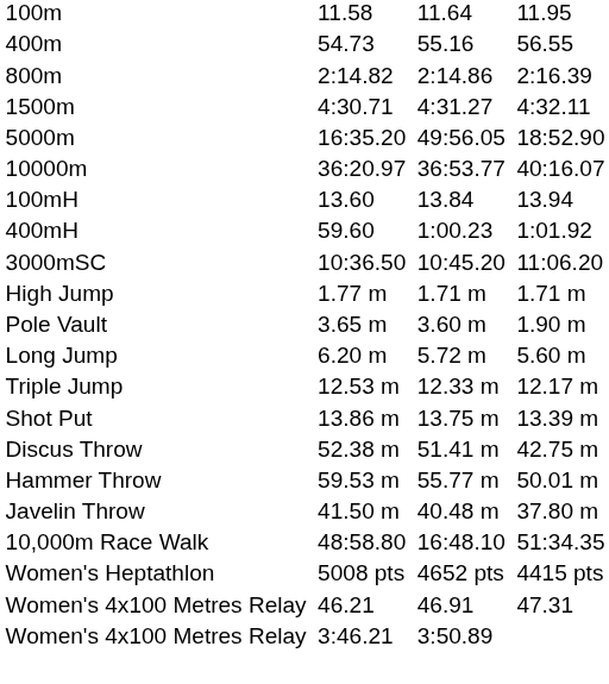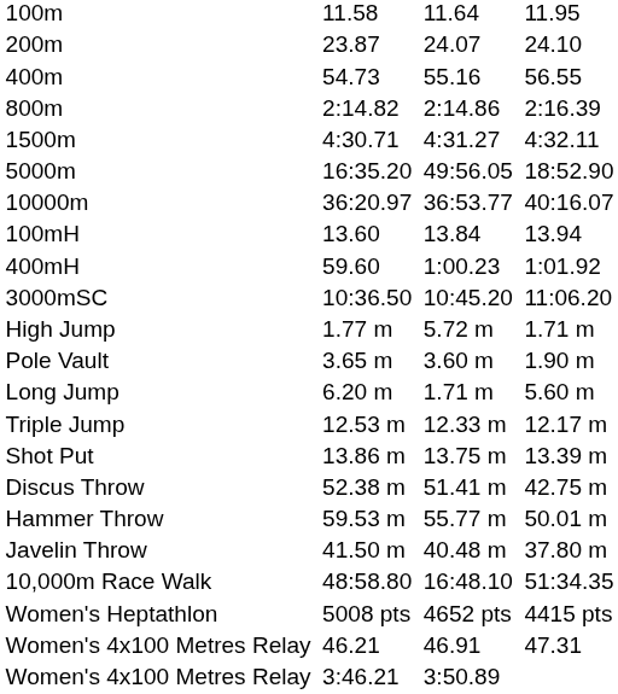 <table>
 <tr>
 <td>100m</td>
 <td></td>
 <td>11.58</td>
 <td></td>
 <td>11.64</td>
 <td></td>
 <td>11.95</td>
+</tr>
+<tr>
+<td>200m</td>
+<td></td>
+<td>23.87</td>
+<td></td>
+<td>24.07</td>
+<td></td>
+<td>24.10</td>
 </tr>
 <tr>
 <td>400m</td>
 <td></td>
 <td>54.73</td>
 <td></td>
 <td>55.16</td>
 <td></td>
 <td>56.55</td>
 </tr>
 <tr>
 <td>800m</td>
 <td></td>
 <td>2:14.82</td>
 <td></td>
 <td>2:14.86</td>
 <td></td>
 <td>2:16.39</td>
 </tr>
 <tr>
 <td>1500m</td>
 <td></td>
 <td>4:30.71</td>
 <td></td>
 <td>4:31.27</td>
 <td></td>
 <td>4:32.11</td>
 </tr>
 <tr>
 <td>5000m</td>
 <td></td>
 <td>16:35.20</td>
 <td></td>
 <td>49:56.05</td>
 <td></td>
 <td>18:52.90</td>
 </tr>
 <tr>
 <td>10000m</td>
 <td></td>
 <td>36:20.97</td>
 <td></td>
 <td>36:53.77</td>
 <td></td>
 <td>40:16.07</td>
 </tr>
 <tr>
 <td>100mH</td>
 <td></td>
 <td>13.60</td>
 <td></td>
 <td>13.84</td>
 <td></td>
 <td>13.94</td>
 </tr>
 <tr>
 <td>400mH</td>
 <td></td>
 <td>59.60</td>
 <td></td>
 <td>1:00.23</td>
 <td></td>
 <td>1:01.92</td>
 </tr>
 <tr>
 <td>3000mSC</td>
 <td></td>
 <td>10:36.50</td>
 <td></td>
 <td>10:45.20</td>
 <td></td>
 <td>11:06.20</td>
 </tr>
 <tr>
 <td>High Jump</td>
 <td></td>
 <td>1.77 m</td>
 <td></td>
-<td>1.71 m</td>
+<td>5.72 m</td>
 <td></td>
 <td>1.71 m</td>
 </tr>
 <tr>
 <td>Pole Vault</td>
 <td></td>
 <td>3.65 m</td>
 <td></td>
 <td>3.60 m</td>
 <td></td>
 <td>1.90 m</td>
 </tr>
 <tr>
 <td>Long Jump</td>
 <td></td>
 <td>6.20 m</td>
 <td></td>
-<td>5.72 m</td>
+<td>1.71 m</td>
 <td></td>
 <td>5.60 m</td>
 </tr>
 <tr>
 <td>Triple Jump</td>
 <td></td>
 <td>12.53 m</td>
 <td></td>
 <td>12.33 m</td>
 <td></td>
 <td>12.17 m</td>
 </tr>
 <tr>
 <td>Shot Put</td>
 <td></td>
 <td>13.86 m</td>
 <td></td>
 <td>13.75 m</td>
 <td></td>
 <td>13.39 m</td>
 </tr>
 <tr>
 <td>Discus Throw</td>
 <td></td>
 <td>52.38 m</td>
 <td></td>
 <td>51.41 m</td>
 <td></td>
 <td>42.75 m</td>
 </tr>
 <tr>
 <td>Hammer Throw</td>
 <td></td>
 <td>59.53 m</td>
 <td></td>
 <td>55.77 m</td>
 <td></td>
 <td>50.01 m</td>
 </tr>
 <tr>
 <td>Javelin Throw</td>
 <td></td>
 <td>41.50 m</td>
 <td></td>
 <td>40.48 m</td>
 <td></td>
 <td>37.80 m</td>
 </tr>
 <tr>
 <td>10,000m Race Walk</td>
 <td></td>
 <td>48:58.80</td>
 <td></td>
 <td>16:48.10</td>
 <td></td>
 <td>51:34.35</td>
 </tr>
 <tr>
 <td>Women's Heptathlon</td>
 <td></td>
 <td>5008 pts</td>
 <td></td>
 <td>4652 pts</td>
 <td></td>
 <td>4415 pts</td>
 </tr>
 <tr>
 <td>Women's 4x100 Metres Relay</td>
 <td></td>
 <td>46.21</td>
 <td></td>
 <td>46.91</td>
 <td></td>
 <td>47.31</td>
 </tr>
 <tr>
 <td>Women's 4x100 Metres Relay</td>
 <td></td>
 <td>3:46.21</td>
 <td></td>
 <td>3:50.89</td>
 </tr>
 <tr>
 </tr>
 </table>
